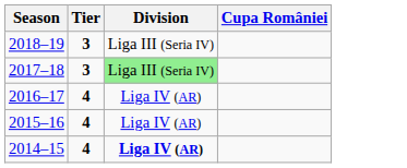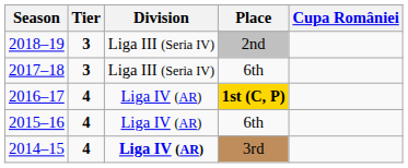 <table class="wikitable" style="text-align:center; font-size:90%">
 <tr>
 <th>Season</th>
 <th>Tier</th>
 <th>Division</th>
+<th>Place</th>
 <th><a href='#'>Cupa României</a></th>
 </tr>
 <tr>
 <td><a href='#'>2018–19</a></td>
 <td><strong>3</strong></td>
 <td>Liga III <small>(Seria IV)</small></td>
+<td align=center bgcolor=silver>2nd</td>
 <td></td>
 </tr>
 <tr>
 <td><a href='#'>2017–18</a></td>
 <td><strong>3</strong></td>
-<td style="background: lightgreen;">Liga III <small>(Seria IV)</small></td>
+<td>Liga III <small>(Seria IV)</small></td>
+<td>6th</td>
 <td></td>
 </tr>
 <tr>
 <td><a href='#'>2016–17</a></td>
 <td><strong>4</strong></td>
 <td><a href='#'>Liga IV</a> <small>(<a href='#'>AR</a>)</small></td>
+<td align=center bgcolor=gold><strong>1st</strong> <strong>(C, P)</strong></td>
 <td></td>
 </tr>
 <tr>
 <td><a href='#'>2015–16</a></td>
 <td><strong>4</strong></td>
 <td><a href='#'>Liga IV</a> <small>(<a href='#'>AR</a>)</small></td>
+<td>6th</td>
 <td></td>
 </tr>
 <tr>
 <td><a href='#'>2014–15</a></td>
 <td><strong>4</strong></td>
 <td><strong><a href='#'>Liga IV</a> <small>(<a href='#'>AR</a>)</small></strong></td>
+<td align=center bgcolor=#BF8D5B>3rd</td>
 <td></td>
 </tr>
 </table>
